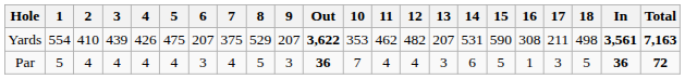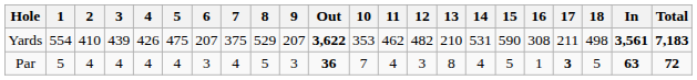 <table class="wikitable" style="text-align:center">
 <tr>
 <th>Hole</th>
 <th>1</th>
 <th>2</th>
 <th>3</th>
 <th>4</th>
 <th>5</th>
 <th>6</th>
 <th>7</th>
 <th>8</th>
 <th>9</th>
 <th>Out</th>
 <th>10</th>
 <th>11</th>
 <th>12</th>
 <th>13</th>
 <th>14</th>
 <th>15</th>
 <th>16</th>
 <th>17</th>
 <th>18</th>
 <th>In</th>
 <th>Total</th>
 </tr>
 <tr>
 <td>Yards</td>
 <td>554</td>
 <td>410</td>
 <td>439</td>
 <td>426</td>
 <td>475</td>
 <td>207</td>
 <td>375</td>
 <td>529</td>
 <td>207</td>
 <td><strong>3,622</strong></td>
 <td>353</td>
 <td>462</td>
 <td>482</td>
-<td>207</td>
+<td>210</td>
 <td>531</td>
 <td>590</td>
 <td>308</td>
 <td>211</td>
 <td>498</td>
 <td><strong>3,561</strong></td>
-<td><strong>7,163</strong></td>
+<td><strong>7,183</strong></td>
 </tr>
 <tr>
 <td>Par</td>
 <td>5</td>
 <td>4</td>
 <td>4</td>
 <td>4</td>
 <td>4</td>
 <td>3</td>
 <td>4</td>
 <td>5</td>
 <td>3</td>
 <td><strong>36</strong></td>
 <td>7</td>
 <td>4</td>
+<td>3</td>
+<td>8</td>
 <td>4</td>
-<td>3</td>
-<td>6</td>
 <td>5</td>
 <td>1</td>
-<td>3</td>
+<td><strong>3</strong></td>
 <td>5</td>
-<td><strong>36</strong></td>
+<td><strong>63</strong></td>
 <td><strong>72</strong></td>
 </tr>
 </table>
